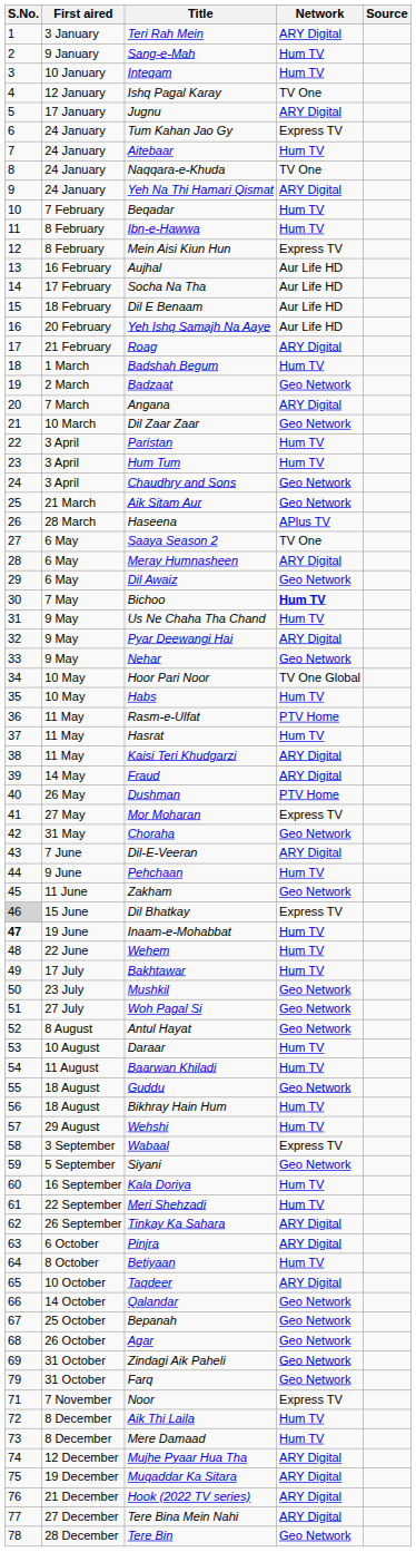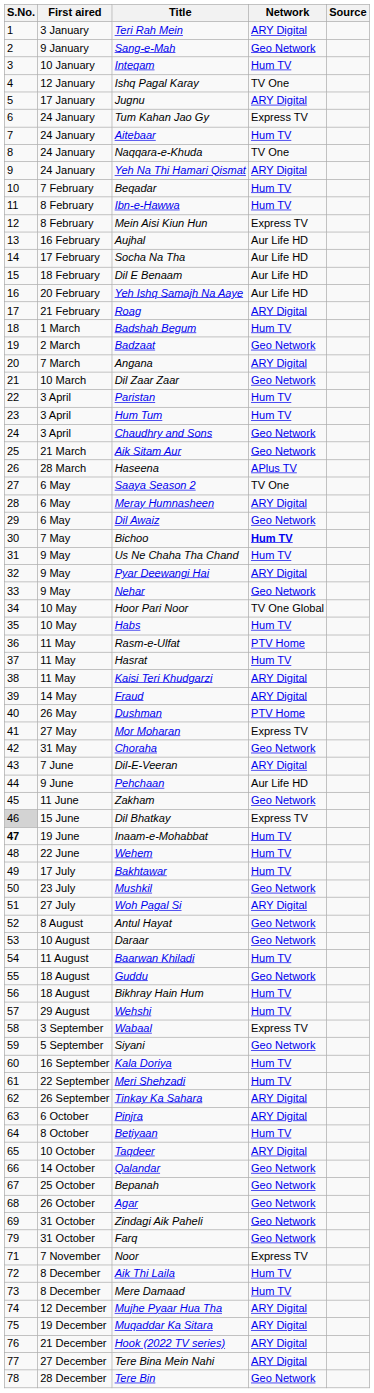 <table class="wikitable">
 <tr>
 <th>S.No.</th>
 <th>First aired</th>
 <th>Title</th>
 <th>Network</th>
 <th>Source</th>
 </tr>
 <tr>
 <td>1</td>
 <td>3 January</td>
 <td><em><a href='#'>Teri Rah Mein</a></em></td>
 <td><a href='#'>ARY Digital</a></td>
 <td></td>
 </tr>
 <tr>
 <td>2</td>
 <td>9 January</td>
 <td><em><a href='#'>Sang-e-Mah</a></em></td>
-<td><a href='#'>Hum TV</a></td>
+<td><a href='#'>Geo Network</a></td>
 <td></td>
 </tr>
 <tr>
 <td>3</td>
 <td>10 January</td>
 <td><em><a href='#'>Inteqam</a></em></td>
 <td><a href='#'>Hum TV</a></td>
 <td></td>
 </tr>
 <tr>
 <td>4</td>
 <td>12 January</td>
 <td><em>Ishq Pagal Karay</em></td>
 <td>TV One</td>
 <td></td>
 </tr>
 <tr>
 <td>5</td>
 <td>17 January</td>
 <td><em>Jugnu</em></td>
 <td><a href='#'>ARY Digital</a></td>
 <td></td>
 </tr>
 <tr>
 <td>6</td>
 <td>24 January</td>
 <td><em>Tum Kahan Jao Gy</em></td>
 <td>Express TV</td>
 <td></td>
 </tr>
 <tr>
 <td>7</td>
 <td>24 January</td>
 <td><em><a href='#'>Aitebaar</a></em></td>
 <td><a href='#'>Hum TV</a></td>
 <td></td>
 </tr>
 <tr>
 <td>8</td>
 <td>24 January</td>
 <td><em>Naqqara-e-Khuda</em></td>
 <td>TV One</td>
 <td></td>
 </tr>
 <tr>
 <td>9</td>
 <td>24 January</td>
 <td><em><a href='#'>Yeh Na Thi Hamari Qismat</a></em></td>
 <td><a href='#'>ARY Digital</a></td>
 <td></td>
 </tr>
 <tr>
 <td>10</td>
 <td>7 February</td>
 <td><em>Beqadar</em></td>
 <td><a href='#'>Hum TV</a></td>
 <td></td>
 </tr>
 <tr>
 <td>11</td>
 <td>8 February</td>
 <td><em><a href='#'>Ibn-e-Hawwa</a></em></td>
 <td><a href='#'>Hum TV</a></td>
 <td></td>
 </tr>
 <tr>
 <td>12</td>
 <td>8 February</td>
 <td><em>Mein Aisi Kiun Hun</em></td>
 <td>Express TV</td>
 <td></td>
 </tr>
 <tr>
 <td>13</td>
 <td>16 February</td>
 <td><em>Aujhal</em></td>
 <td>Aur Life HD</td>
 <td></td>
 </tr>
 <tr>
 <td>14</td>
 <td>17 February</td>
 <td><em>Socha Na Tha</em></td>
 <td>Aur Life HD</td>
 <td></td>
 </tr>
 <tr>
 <td>15</td>
 <td>18 February</td>
 <td><em>Dil E Benaam</em></td>
 <td>Aur Life HD</td>
 <td></td>
 </tr>
 <tr>
 <td>16</td>
 <td>20 February</td>
 <td><em><a href='#'>Yeh Ishq Samajh Na Aaye</a></em></td>
 <td>Aur Life HD</td>
 <td></td>
 </tr>
 <tr>
 <td>17</td>
 <td>21 February</td>
 <td><em><a href='#'>Roag</a></em></td>
 <td><a href='#'>ARY Digital</a></td>
 <td></td>
 </tr>
 <tr>
 <td>18</td>
 <td>1 March</td>
 <td><em><a href='#'>Badshah Begum</a></em></td>
 <td><a href='#'>Hum TV</a></td>
 <td></td>
 </tr>
 <tr>
 <td>19</td>
 <td>2 March</td>
 <td><em><a href='#'>Badzaat</a></em></td>
 <td><a href='#'>Geo Network</a></td>
 <td></td>
 </tr>
 <tr>
 <td>20</td>
 <td>7 March</td>
 <td><em>Angana</em></td>
 <td><a href='#'>ARY Digital</a></td>
 <td></td>
 </tr>
 <tr>
 <td>21</td>
 <td>10 March</td>
 <td><em>Dil Zaar Zaar</em></td>
 <td><a href='#'>Geo Network</a></td>
 <td></td>
 </tr>
 <tr>
 <td>22</td>
 <td>3 April</td>
 <td><em><a href='#'>Paristan</a></em></td>
 <td><a href='#'>Hum TV</a></td>
 <td></td>
 </tr>
 <tr>
 <td>23</td>
 <td>3 April</td>
 <td><em><a href='#'>Hum Tum</a></em></td>
 <td><a href='#'>Hum TV</a></td>
 <td></td>
 </tr>
 <tr>
 <td>24</td>
 <td>3 April</td>
 <td><em><a href='#'>Chaudhry and Sons</a></em></td>
 <td><a href='#'>Geo Network</a></td>
 <td></td>
 </tr>
 <tr>
 <td>25</td>
 <td>21 March</td>
 <td><em><a href='#'>Aik Sitam Aur</a></em></td>
 <td><a href='#'>Geo Network</a></td>
 <td></td>
 </tr>
 <tr>
 <td>26</td>
 <td>28 March</td>
 <td><em>Haseena</em></td>
 <td><a href='#'>APlus TV</a></td>
 <td></td>
 </tr>
 <tr>
 <td>27</td>
 <td>6 May</td>
 <td><em><a href='#'>Saaya Season 2</a></em></td>
 <td>TV One</td>
 <td></td>
 </tr>
 <tr>
 <td>28</td>
 <td>6 May</td>
 <td><em><a href='#'>Meray Humnasheen</a></em></td>
 <td><a href='#'>ARY Digital</a></td>
 <td></td>
 </tr>
 <tr>
 <td>29</td>
 <td>6 May</td>
 <td><a href='#'><em>Dil Awaiz</em></a></td>
 <td><a href='#'>Geo Network</a></td>
 <td></td>
 </tr>
 <tr>
 <td>30</td>
 <td>7 May</td>
 <td><em>Bichoo</em></td>
 <td><strong><a href='#'>Hum TV</a></strong></td>
 <td></td>
 </tr>
 <tr>
 <td>31</td>
 <td>9 May</td>
 <td><em>Us Ne Chaha Tha Chand</em></td>
 <td><a href='#'>Hum TV</a></td>
 <td></td>
 </tr>
 <tr>
 <td>32</td>
 <td>9 May</td>
 <td><a href='#'><em>Pyar Deewangi Hai</em></a></td>
 <td><a href='#'>ARY Digital</a></td>
 <td></td>
 </tr>
 <tr>
 <td>33</td>
 <td>9 May</td>
 <td><em><a href='#'>Nehar</a></em></td>
 <td><a href='#'>Geo Network</a></td>
 <td></td>
 </tr>
 <tr>
 <td>34</td>
 <td>10 May</td>
 <td><em>Hoor Pari Noor</em></td>
 <td>TV One Global</td>
 <td></td>
 </tr>
 <tr>
 <td>35</td>
 <td>10 May</td>
 <td><a href='#'><em>Habs</em></a></td>
 <td><a href='#'>Hum TV</a></td>
 <td></td>
 </tr>
 <tr>
 <td>36</td>
 <td>11 May</td>
 <td><em>Rasm-e-Ulfat</em></td>
 <td><a href='#'>PTV Home</a></td>
 <td></td>
 </tr>
 <tr>
 <td>37</td>
 <td>11 May</td>
 <td><em>Hasrat</em></td>
 <td><a href='#'>Hum TV</a></td>
 <td></td>
 </tr>
 <tr>
 <td>38</td>
 <td>11 May</td>
 <td><em><a href='#'>Kaisi Teri Khudgarzi</a></em></td>
 <td><a href='#'>ARY Digital</a></td>
 <td></td>
 </tr>
 <tr>
 <td>39</td>
 <td>14 May</td>
 <td><a href='#'><em>Fraud</em></a></td>
 <td><a href='#'>ARY Digital</a></td>
 <td></td>
 </tr>
 <tr>
 <td>40</td>
 <td>26 May</td>
 <td><em><a href='#'>Dushman</a></em></td>
 <td><a href='#'>PTV Home</a></td>
 <td></td>
 </tr>
 <tr>
 <td>41</td>
 <td>27 May</td>
 <td><em><a href='#'>Mor Moharan</a></em></td>
 <td>Express TV</td>
 <td></td>
 </tr>
 <tr>
 <td>42</td>
 <td>31 May</td>
 <td><a href='#'><em>Choraha</em></a></td>
 <td><a href='#'>Geo Network</a></td>
 <td></td>
 </tr>
 <tr>
 <td>43</td>
 <td>7 June</td>
 <td><em>Dil-E-Veeran</em></td>
 <td><a href='#'>ARY Digital</a></td>
 <td></td>
 </tr>
 <tr>
 <td>44</td>
 <td>9 June</td>
 <td><em><a href='#'>Pehchaan</a></em></td>
-<td><a href='#'>Hum TV</a></td>
+<td>Aur Life HD</td>
 <td></td>
 </tr>
 <tr>
 <td>45</td>
 <td>11 June</td>
 <td><em>Zakham</em></td>
 <td><a href='#'>Geo Network</a></td>
 <td></td>
 </tr>
 <tr>
 <td style="background: lightgrey;">46</td>
 <td>15 June</td>
 <td><em>Dil Bhatkay</em></td>
 <td>Express TV</td>
 <td></td>
 </tr>
 <tr>
 <td><strong>47</strong></td>
 <td>19 June</td>
 <td><em>Inaam-e-Mohabbat</em></td>
 <td><a href='#'>Hum TV</a></td>
 <td></td>
 </tr>
 <tr>
 <td>48</td>
 <td>22 June</td>
 <td><em><a href='#'>Wehem</a></em></td>
 <td><a href='#'>Hum TV</a></td>
 <td></td>
 </tr>
 <tr>
 <td>49</td>
 <td>17 July</td>
 <td><em><a href='#'>Bakhtawar</a></em></td>
 <td><a href='#'>Hum TV</a></td>
 <td></td>
 </tr>
 <tr>
 <td>50</td>
 <td>23 July</td>
 <td><em><a href='#'>Mushkil</a></em></td>
 <td><a href='#'>Geo Network</a></td>
 <td></td>
 </tr>
 <tr>
 <td>51</td>
 <td>27 July</td>
 <td><em><a href='#'>Woh Pagal Si</a></em></td>
-<td><a href='#'>Geo Network</a></td>
+<td><a href='#'>ARY Digital</a></td>
 <td></td>
 </tr>
 <tr>
 <td>52</td>
 <td>8 August</td>
 <td><em>Antul Hayat</em></td>
 <td><a href='#'>Geo Network</a></td>
 <td></td>
 </tr>
 <tr>
 <td>53</td>
 <td>10 August</td>
 <td><em>Daraar</em></td>
-<td><a href='#'>Hum TV</a></td>
+<td><a href='#'>Geo Network</a></td>
 <td></td>
 </tr>
 <tr>
 <td>54</td>
 <td>11 August</td>
 <td><em><a href='#'>Baarwan Khiladi</a></em></td>
 <td><a href='#'>Hum TV</a></td>
 <td></td>
 </tr>
 <tr>
 <td>55</td>
 <td>18 August</td>
 <td><em><a href='#'>Guddu</a></em></td>
 <td><a href='#'>Geo Network</a></td>
 <td></td>
 </tr>
 <tr>
 <td>56</td>
 <td>18 August</td>
 <td><em>Bikhray Hain Hum</em></td>
 <td><a href='#'>Hum TV</a></td>
 <td></td>
 </tr>
 <tr>
 <td>57</td>
 <td>29 August</td>
 <td><em><a href='#'>Wehshi</a></em></td>
 <td><a href='#'>Hum TV</a></td>
 <td></td>
 </tr>
 <tr>
 <td>58</td>
 <td>3 September</td>
 <td><em><a href='#'>Wabaal</a></em></td>
 <td>Express TV</td>
 <td></td>
 </tr>
 <tr>
 <td>59</td>
 <td>5 September</td>
 <td><em>Siyani</em></td>
 <td><a href='#'>Geo Network</a></td>
 <td></td>
 </tr>
 <tr>
 <td>60</td>
 <td>16 September</td>
 <td><em><a href='#'>Kala Doriya</a></em></td>
 <td><a href='#'>Hum TV</a></td>
 <td></td>
 </tr>
 <tr>
 <td>61</td>
 <td>22 September</td>
 <td><em><a href='#'>Meri Shehzadi</a></em></td>
 <td><a href='#'>Hum TV</a></td>
 <td></td>
 </tr>
 <tr>
 <td>62</td>
 <td>26 September</td>
 <td><em><a href='#'>Tinkay Ka Sahara</a></em></td>
 <td><a href='#'>ARY Digital</a></td>
 <td></td>
 </tr>
 <tr>
 <td>63</td>
 <td>6 October</td>
 <td><em><a href='#'>Pinjra</a></em></td>
 <td><a href='#'>ARY Digital</a></td>
 <td></td>
 </tr>
 <tr>
 <td>64</td>
 <td>8 October</td>
 <td><em><a href='#'>Betiyaan</a></em></td>
 <td><a href='#'>Hum TV</a></td>
 <td></td>
 </tr>
 <tr>
 <td>65</td>
 <td>10 October</td>
 <td><em><a href='#'>Taqdeer</a></em></td>
 <td><a href='#'>ARY Digital</a></td>
 <td></td>
 </tr>
 <tr>
 <td>66</td>
 <td>14 October</td>
 <td><em><a href='#'>Qalandar</a></em></td>
 <td><a href='#'>Geo Network</a></td>
 <td></td>
 </tr>
 <tr>
 <td>67</td>
 <td>25 October</td>
 <td><em>Bepanah</em></td>
 <td><a href='#'>Geo Network</a></td>
 <td></td>
 </tr>
 <tr>
 <td>68</td>
 <td>26 October</td>
 <td><em><a href='#'>Agar</a></em></td>
 <td><a href='#'>Geo Network</a></td>
 <td></td>
 </tr>
 <tr>
 <td>69</td>
 <td>31 October</td>
 <td><em>Zindagi Aik Paheli</em></td>
 <td><a href='#'>Geo Network</a></td>
 <td></td>
 </tr>
 <tr>
 <td>79</td>
 <td>31 October</td>
 <td><em>Farq</em></td>
 <td><a href='#'>Geo Network</a></td>
 <td></td>
 </tr>
 <tr>
 <td>71</td>
 <td>7 November</td>
 <td><em>Noor</em></td>
 <td>Express TV</td>
 <td></td>
 </tr>
 <tr>
 <td>72</td>
 <td>8 December</td>
 <td><em><a href='#'>Aik Thi Laila</a></em></td>
 <td><a href='#'>Hum TV</a></td>
 <td></td>
 </tr>
 <tr>
 <td>73</td>
 <td>8 December</td>
 <td><em>Mere Damaad</em></td>
 <td><a href='#'>Hum TV</a></td>
 <td></td>
 </tr>
 <tr>
 <td>74</td>
 <td>12 December</td>
 <td><em><a href='#'>Mujhe Pyaar Hua Tha</a></em></td>
 <td><a href='#'>ARY Digital</a></td>
 <td></td>
 </tr>
 <tr>
 <td>75</td>
 <td>19 December</td>
 <td><em><a href='#'>Muqaddar Ka Sitara</a></em></td>
 <td><a href='#'>ARY Digital</a></td>
 <td></td>
 </tr>
 <tr>
 <td>76</td>
 <td>21 December</td>
 <td><em><a href='#'>Hook (2022 TV series)</a></em></td>
 <td><a href='#'>ARY Digital</a></td>
 <td></td>
 </tr>
 <tr>
 <td>77</td>
 <td>27 December</td>
 <td><em>Tere Bina Mein Nahi</em></td>
 <td><a href='#'>ARY Digital</a></td>
 <td></td>
 </tr>
 <tr>
 <td>78</td>
 <td>28 December</td>
 <td><em><a href='#'>Tere Bin</a></em></td>
 <td><a href='#'>Geo Network</a></td>
 <td></td>
 </tr>
 </table>
